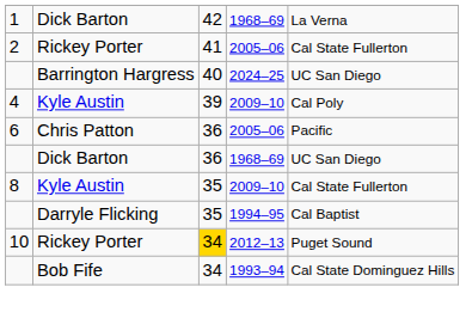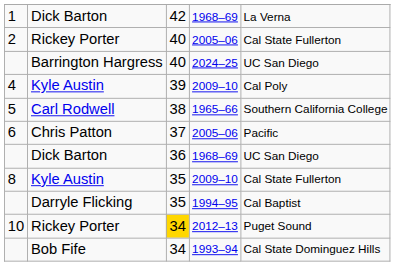 <table class="wikitable">
 <tr>
 </tr>
 <tr>
 <td>1</td>
 <td>Dick Barton</td>
 <td>42</td>
 <td style="font-size:80%;"><a href='#'>1968–69</a></td>
 <td style="font-size:80%;">La Verna</td>
 </tr>
 <tr>
 <td>2</td>
 <td>Rickey Porter</td>
-<td>41</td>
+<td>40</td>
 <td style="font-size:80%;"><a href='#'>2005–06</a></td>
 <td style="font-size:80%;">Cal State Fullerton</td>
 </tr>
 <tr>
 <td></td>
 <td>Barrington Hargress</td>
 <td>40</td>
 <td style="font-size:80%;"><a href='#'>2024–25</a></td>
 <td style="font-size:80%;">UC San Diego</td>
 </tr>
 <tr>
 <td>4</td>
 <td><a href='#'>Kyle Austin</a></td>
 <td>39</td>
 <td style="font-size:80%;"><a href='#'>2009–10</a></td>
 <td style="font-size:80%;">Cal Poly</td>
 </tr>
 <tr>
+<td>5</td>
+<td><a href='#'>Carl Rodwell</a></td>
+<td>38</td>
+<td style="font-size:80%;"><a href='#'>1965–66</a></td>
+<td style="font-size:80%;">Southern California College</td>
+</tr>
+<tr>
 <td>6</td>
 <td>Chris Patton</td>
-<td>36</td>
+<td>37</td>
 <td style="font-size:80%;"><a href='#'>2005–06</a></td>
 <td style="font-size:80%;">Pacific</td>
 </tr>
 <tr>
 <td></td>
 <td>Dick Barton</td>
 <td>36</td>
 <td style="font-size:80%;"><a href='#'>1968–69</a></td>
 <td style="font-size:80%;">UC San Diego</td>
 </tr>
 <tr>
 <td>8</td>
 <td><a href='#'>Kyle Austin</a></td>
 <td>35</td>
 <td style="font-size:80%;"><a href='#'>2009–10</a></td>
 <td style="font-size:80%;">Cal State Fullerton</td>
 </tr>
 <tr>
 <td></td>
 <td>Darryle Flicking</td>
 <td>35</td>
 <td style="font-size:80%;"><a href='#'>1994–95</a></td>
 <td style="font-size:80%;">Cal Baptist</td>
 </tr>
 <tr>
 <td>10</td>
 <td>Rickey Porter</td>
 <td style="background: gold;">34</td>
 <td style="font-size:80%;"><a href='#'>2012–13</a></td>
 <td style="font-size:80%;">Puget Sound</td>
 </tr>
 <tr>
 <td></td>
 <td>Bob Fife</td>
 <td>34</td>
 <td style="font-size:80%;"><a href='#'>1993–94</a></td>
 <td style="font-size:80%;">Cal State Dominguez Hills</td>
 </tr>
 </table>
